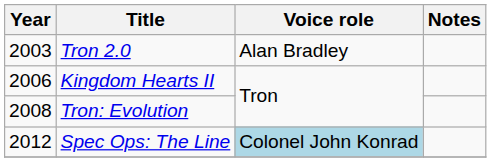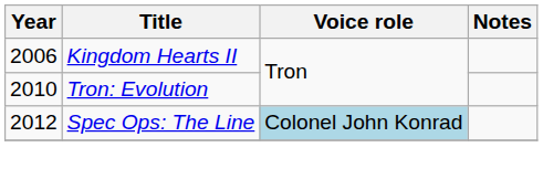 <table class="wikitable sortable">
 <tr>
 <th>Year</th>
 <th>Title</th>
 <th>Voice role</th>
 <th width=45 class="unsortable">Notes</th>
 </tr>
 <tr>
-<td>2003</td>
-<td><em><a href='#'>Tron 2.0</a></em></td>
-<td>Alan Bradley</td>
-<td></td>
-</tr>
-<tr>
 <td>2006</td>
 <td><em><a href='#'>Kingdom Hearts II</a></em></td>
 <td rowspan=2>Tron</td>
 <td></td>
 </tr>
 <tr>
-<td>2008</td>
+<td>2010</td>
 <td><em><a href='#'>Tron: Evolution</a></em></td>
 <td></td>
 </tr>
 <tr>
 <td>2012</td>
 <td><em><a href='#'>Spec Ops: The Line</a></em></td>
 <td style="background: lightblue;">Colonel John Konrad</td>
 <td></td>
 </tr>
 <tr>
 </tr>
 </table>
